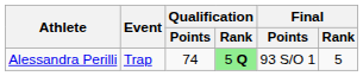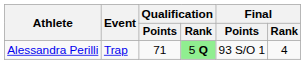 <table class="wikitable" style="font-size:90%">
 <tr>
 <th rowspan="2">Athlete</th>
 <th rowspan="2">Event</th>
 <th colspan=2>Qualification</th>
 <th colspan=2>Final</th>
 </tr>
 <tr style="font-size:95%">
 <th>Points</th>
 <th>Rank</th>
 <th>Points</th>
 <th>Rank</th>
 </tr>
 <tr align=center>
 <td align=left><a href='#'>Alessandra Perilli</a></td>
 <td align=left><a href='#'>Trap</a></td>
-<td>74</td>
+<td>71</td>
 <td style="background: lightgreen;">5 <strong>Q</strong></td>
 <td>93 S/O 1</td>
-<td>5</td>
+<td>4</td>
 </tr>
 </table>
